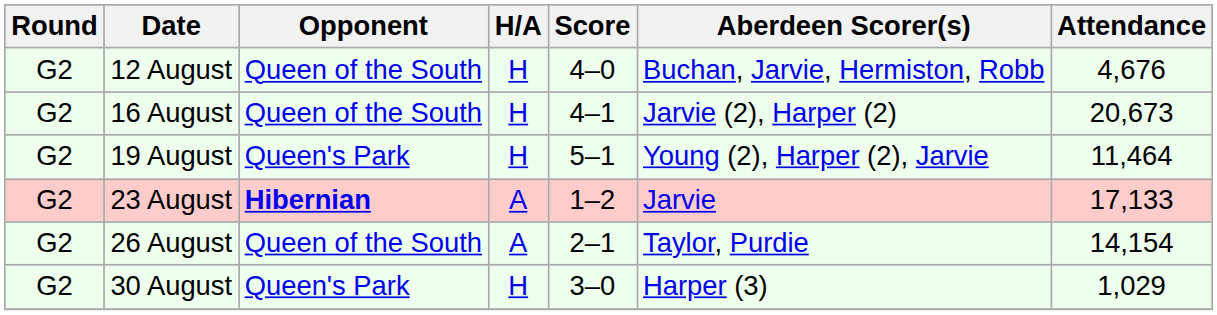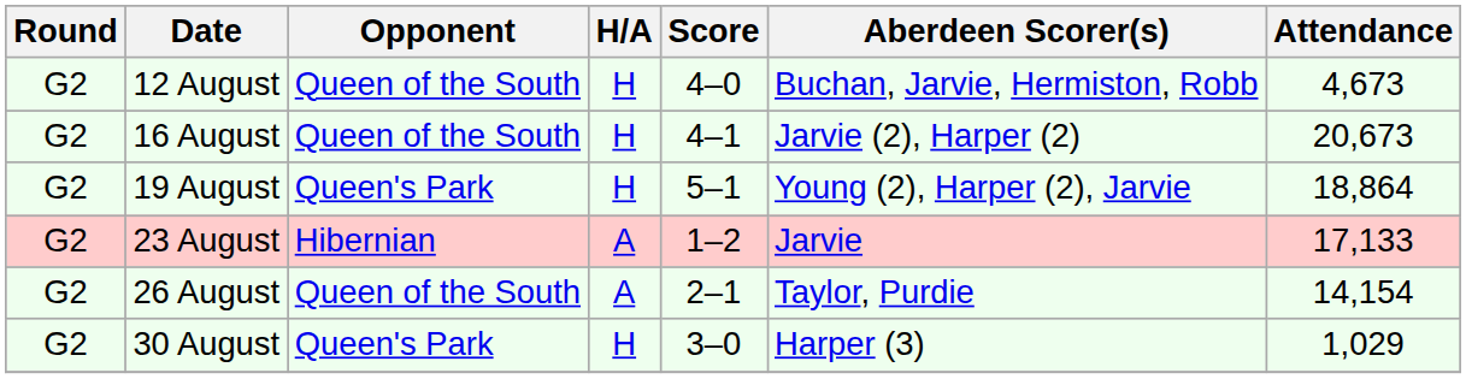 <table class="wikitable" style="text-align:center">
 <tr>
 <th>Round</th>
 <th>Date</th>
 <th>Opponent</th>
 <th>H/A</th>
 <th>Score</th>
 <th>Aberdeen Scorer(s)</th>
 <th>Attendance</th>
 </tr>
 <tr bgcolor=#EEFFEE>
 <td>G2</td>
 <td align=left>12 August</td>
 <td align=left><a href='#'>Queen of the South</a></td>
 <td><a href='#'>H</a></td>
 <td>4–0</td>
 <td align=left><a href='#'>Buchan</a>, <a href='#'>Jarvie</a>, <a href='#'>Hermiston</a>, <a href='#'>Robb</a></td>
-<td>4,676</td>
+<td>4,673</td>
 </tr>
 <tr bgcolor=#EEFFEE>
 <td>G2</td>
 <td align=left>16 August</td>
 <td align=left><a href='#'>Queen of the South</a></td>
 <td><a href='#'>H</a></td>
 <td>4–1</td>
 <td align=left><a href='#'>Jarvie</a> (2), <a href='#'>Harper</a> (2)</td>
 <td>20,673</td>
 </tr>
 <tr bgcolor=#EEFFEE>
 <td>G2</td>
 <td align=left>19 August</td>
 <td align=left><a href='#'>Queen's Park</a></td>
 <td><a href='#'>H</a></td>
 <td>5–1</td>
 <td align=left><a href='#'>Young</a> (2), <a href='#'>Harper</a> (2), <a href='#'>Jarvie</a></td>
-<td>11,464</td>
+<td>18,864</td>
 </tr>
 <tr bgcolor=#FFCCCC>
 <td>G2</td>
 <td align=left>23 August</td>
-<td align=left><strong><a href='#'>Hibernian</a></strong></td>
+<td align=left><a href='#'>Hibernian</a></td>
 <td><a href='#'>A</a></td>
 <td>1–2</td>
 <td align=left><a href='#'>Jarvie</a></td>
 <td>17,133</td>
 </tr>
 <tr bgcolor=#EEFFEE>
 <td>G2</td>
 <td align=left>26 August</td>
 <td align=left><a href='#'>Queen of the South</a></td>
 <td><a href='#'>A</a></td>
 <td>2–1</td>
 <td align=left><a href='#'>Taylor</a>, <a href='#'>Purdie</a></td>
 <td>14,154</td>
 </tr>
 <tr bgcolor=#EEFFEE>
 <td>G2</td>
 <td align=left>30 August</td>
 <td align=left><a href='#'>Queen's Park</a></td>
 <td><a href='#'>H</a></td>
 <td>3–0</td>
 <td align=left><a href='#'>Harper</a> (3)</td>
 <td>1,029</td>
 </tr>
 <tr>
 </tr>
 </table>
